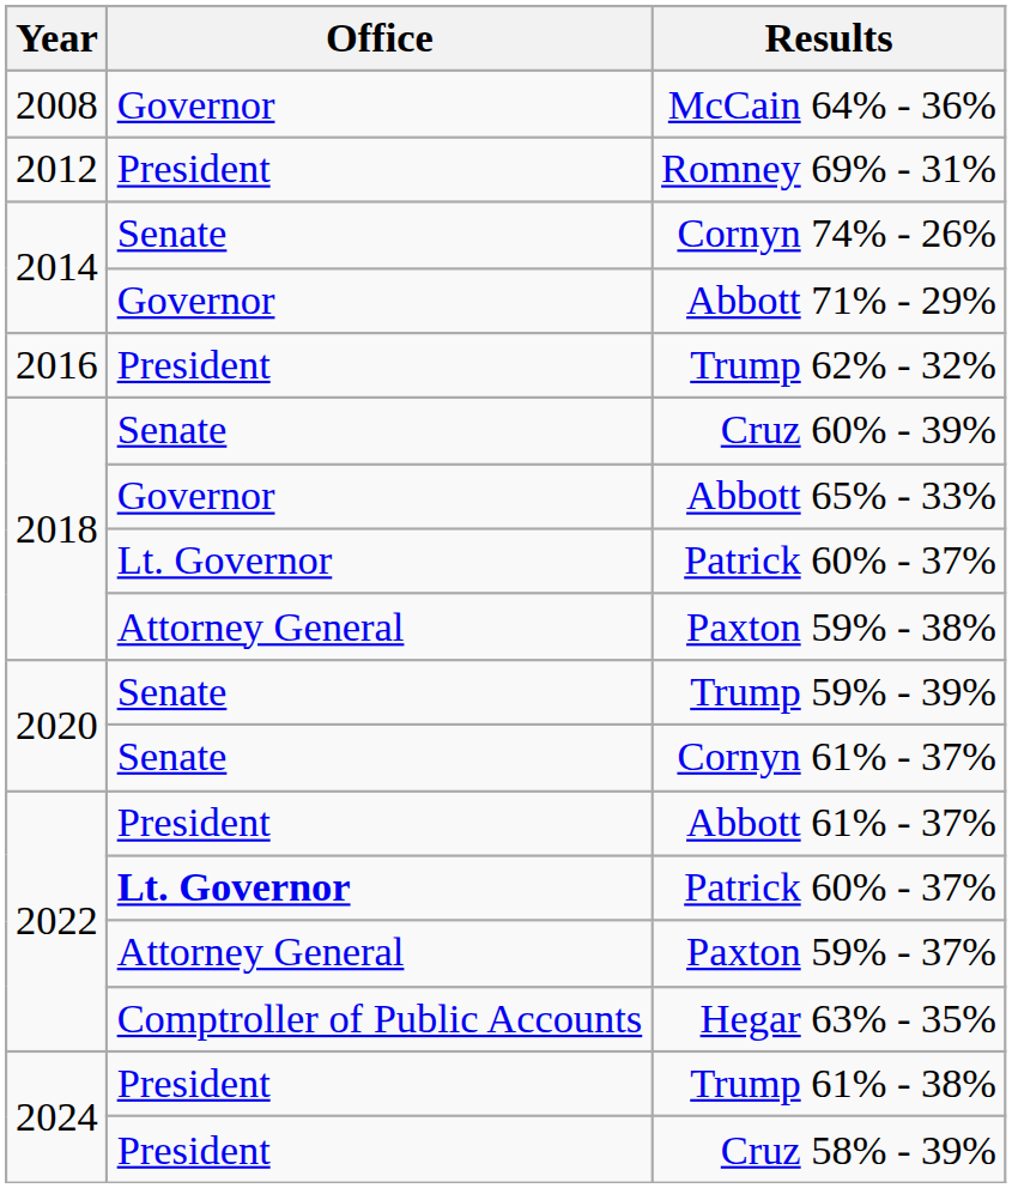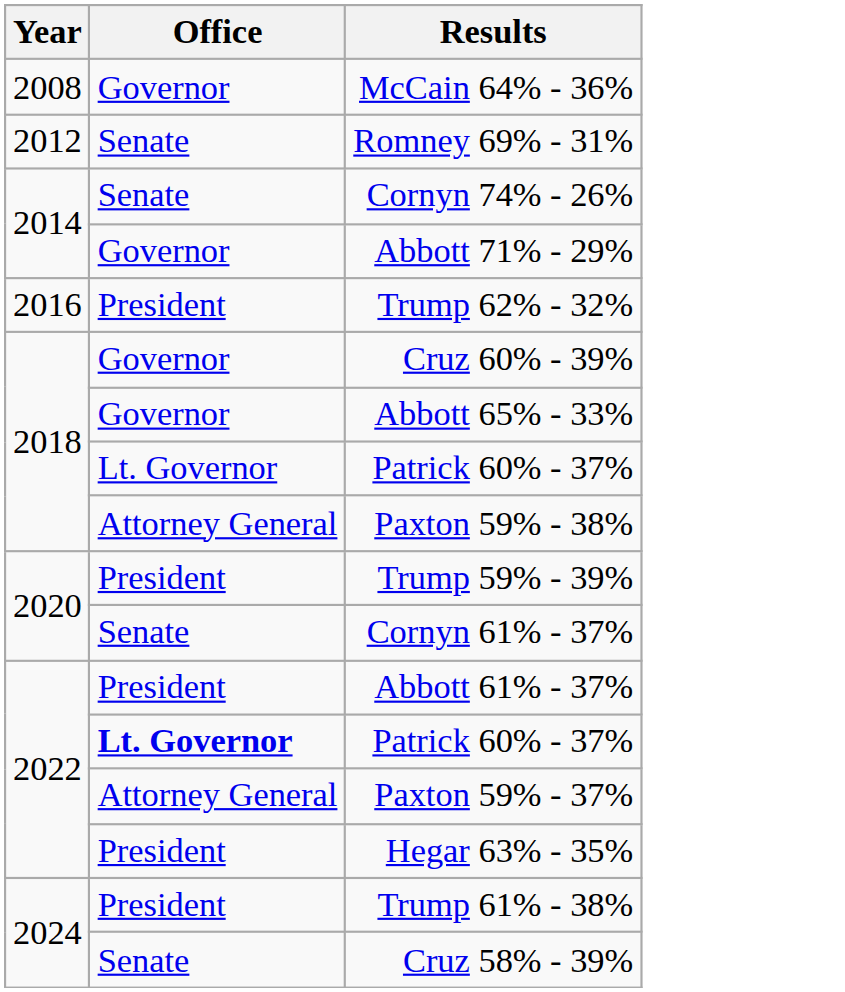 <table class=wikitable>
 <tr>
 <th>Year</th>
 <th>Office</th>
 <th>Results</th>
 </tr>
 <tr>
 <td>2008</td>
 <td><a href='#'>Governor</a></td>
 <td align="right" ><a href='#'>McCain</a> 64% - 36%</td>
 </tr>
 <tr>
 <td>2012</td>
-<td><a href='#'>President</a></td>
+<td><a href='#'>Senate</a></td>
 <td align="right" ><a href='#'>Romney</a> 69% - 31%</td>
 </tr>
 <tr>
 <td rowspan=2>2014</td>
 <td><a href='#'>Senate</a></td>
 <td align="right" ><a href='#'>Cornyn</a> 74% - 26%</td>
 </tr>
 <tr>
 <td><a href='#'>Governor</a></td>
 <td align="right" ><a href='#'>Abbott</a> 71% - 29%</td>
 </tr>
 <tr>
 <td>2016</td>
 <td><a href='#'>President</a></td>
 <td align="right" ><a href='#'>Trump</a> 62% - 32%</td>
 </tr>
 <tr>
 <td rowspan=4>2018</td>
-<td><a href='#'>Senate</a></td>
+<td><a href='#'>Governor</a></td>
 <td align="right" ><a href='#'>Cruz</a> 60% - 39%</td>
 </tr>
 <tr>
 <td><a href='#'>Governor</a></td>
 <td align="right" ><a href='#'>Abbott</a> 65% - 33%</td>
 </tr>
 <tr>
 <td><a href='#'>Lt. Governor</a></td>
 <td align="right" ><a href='#'>Patrick</a> 60% - 37%</td>
 </tr>
 <tr>
 <td><a href='#'>Attorney General</a></td>
 <td align="right" ><a href='#'>Paxton</a> 59% - 38%</td>
 </tr>
 <tr>
 <td rowspan=2>2020</td>
-<td><a href='#'>Senate</a></td>
+<td><a href='#'>President</a></td>
 <td align="right" ><a href='#'>Trump</a> 59% - 39%</td>
 </tr>
 <tr>
 <td><a href='#'>Senate</a></td>
 <td align="right" ><a href='#'>Cornyn</a> 61% - 37%</td>
 </tr>
 <tr>
 <td rowspan=4>2022</td>
 <td><a href='#'>President</a></td>
 <td align="right" ><a href='#'>Abbott</a> 61% - 37%</td>
 </tr>
 <tr>
 <td><strong><a href='#'>Lt. Governor</a></strong></td>
 <td align="right" ><a href='#'>Patrick</a> 60% - 37%</td>
 </tr>
 <tr>
 <td><a href='#'>Attorney General</a></td>
 <td align="right" ><a href='#'>Paxton</a> 59% - 37%</td>
 </tr>
 <tr>
-<td><a href='#'>Comptroller of Public Accounts</a></td>
+<td><a href='#'>President</a></td>
 <td align="right" ><a href='#'>Hegar</a> 63% - 35%</td>
 </tr>
 <tr>
 <td rowspan=2>2024</td>
 <td><a href='#'>President</a></td>
 <td align="right" ><a href='#'>Trump</a> 61% - 38%</td>
 </tr>
 <tr>
-<td><a href='#'>President</a></td>
+<td><a href='#'>Senate</a></td>
 <td align="right" ><a href='#'>Cruz</a> 58% - 39%</td>
 </tr>
 </table>
